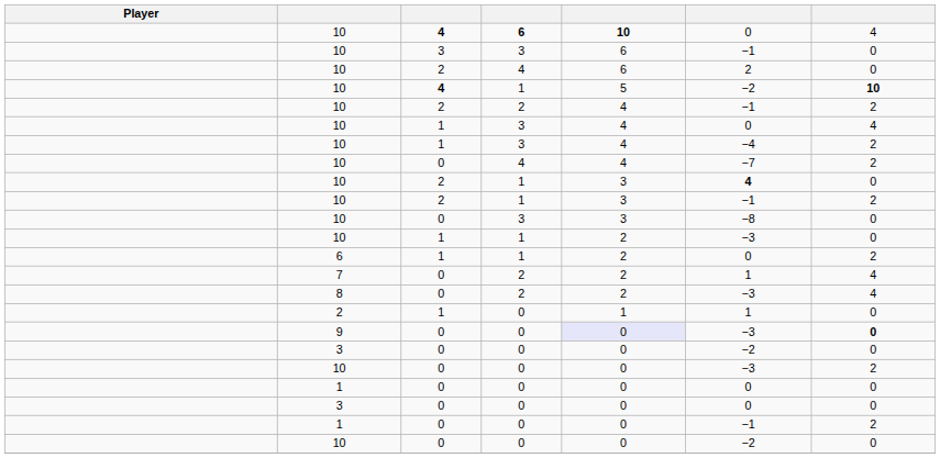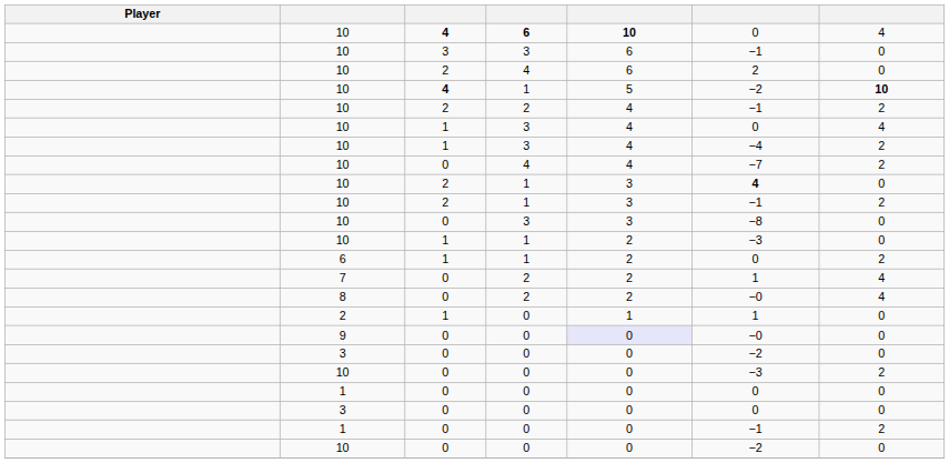 <table class="wikitable sortable" style="width:100%;">
 <tr align=center>
 <th>Player</th>
 <th></th>
 <th></th>
 <th></th>
 <th></th>
 <th data-sort-type="number"></th>
 <th></th>
 </tr>
 <tr align=center>
 <td></td>
 <td>10</td>
 <td><strong>4</strong></td>
 <td><strong>6</strong></td>
 <td><strong>10</strong></td>
 <td>0</td>
 <td>4</td>
 </tr>
 <tr align=center>
 <td></td>
 <td>10</td>
 <td>3</td>
 <td>3</td>
 <td>6</td>
 <td>−1</td>
 <td>0</td>
 </tr>
 <tr align=center>
 <td></td>
 <td>10</td>
 <td>2</td>
 <td>4</td>
 <td>6</td>
 <td>2</td>
 <td>0</td>
 </tr>
 <tr align=center>
 <td></td>
 <td>10</td>
 <td><strong>4</strong></td>
 <td>1</td>
 <td>5</td>
 <td>−2</td>
 <td><strong>10</strong></td>
 </tr>
 <tr align=center>
 <td></td>
 <td>10</td>
 <td>2</td>
 <td>2</td>
 <td>4</td>
 <td>−1</td>
 <td>2</td>
 </tr>
 <tr align=center>
 <td></td>
 <td>10</td>
 <td>1</td>
 <td>3</td>
 <td>4</td>
 <td>0</td>
 <td>4</td>
 </tr>
 <tr align=center>
 <td></td>
 <td>10</td>
 <td>1</td>
 <td>3</td>
 <td>4</td>
 <td>−4</td>
 <td>2</td>
 </tr>
 <tr align=center>
 <td></td>
 <td>10</td>
 <td>0</td>
 <td>4</td>
 <td>4</td>
 <td>−7</td>
 <td>2</td>
 </tr>
 <tr align=center>
 <td></td>
 <td>10</td>
 <td>2</td>
 <td>1</td>
 <td>3</td>
 <td><strong>4</strong></td>
 <td>0</td>
 </tr>
 <tr align=center>
 <td></td>
 <td>10</td>
 <td>2</td>
 <td>1</td>
 <td>3</td>
 <td>−1</td>
 <td>2</td>
 </tr>
 <tr align=center>
 <td></td>
 <td>10</td>
 <td>0</td>
 <td>3</td>
 <td>3</td>
 <td>−8</td>
 <td>0</td>
 </tr>
 <tr align=center>
 <td></td>
 <td>10</td>
 <td>1</td>
 <td>1</td>
 <td>2</td>
 <td>−3</td>
 <td>0</td>
 </tr>
 <tr align=center>
 <td></td>
 <td>6</td>
 <td>1</td>
 <td>1</td>
 <td>2</td>
 <td>0</td>
 <td>2</td>
 </tr>
 <tr align=center>
 <td></td>
 <td>7</td>
 <td>0</td>
 <td>2</td>
 <td>2</td>
 <td>1</td>
 <td>4</td>
 </tr>
 <tr align=center>
 <td></td>
 <td>8</td>
 <td>0</td>
 <td>2</td>
 <td>2</td>
-<td>−3</td>
+<td>−0</td>
 <td>4</td>
 </tr>
 <tr align=center>
 <td></td>
 <td>2</td>
 <td>1</td>
 <td>0</td>
 <td>1</td>
 <td>1</td>
 <td>0</td>
 </tr>
 <tr align=center>
 <td></td>
 <td>9</td>
 <td>0</td>
 <td>0</td>
 <td style="background: lavender;">0</td>
-<td>−3</td>
-<td><strong>0</strong></td>
+<td>−0</td>
+<td>0</td>
 </tr>
 <tr align=center>
 <td></td>
 <td>3</td>
 <td>0</td>
 <td>0</td>
 <td>0</td>
 <td>−2</td>
 <td>0</td>
 </tr>
 <tr align=center>
 <td></td>
 <td>10</td>
 <td>0</td>
 <td>0</td>
 <td>0</td>
 <td>−3</td>
 <td>2</td>
 </tr>
 <tr align=center>
 <td></td>
 <td>1</td>
 <td>0</td>
 <td>0</td>
 <td>0</td>
 <td>0</td>
 <td>0</td>
 </tr>
 <tr align=center>
 <td></td>
 <td>3</td>
 <td>0</td>
 <td>0</td>
 <td>0</td>
 <td>0</td>
 <td>0</td>
 </tr>
 <tr align=center>
 <td></td>
 <td>1</td>
 <td>0</td>
 <td>0</td>
 <td>0</td>
 <td>−1</td>
 <td>2</td>
 </tr>
 <tr align=center>
 <td></td>
 <td>10</td>
 <td>0</td>
 <td>0</td>
 <td>0</td>
 <td>−2</td>
 <td>0</td>
 </tr>
 <tr align=center>
 </tr>
 </table>
